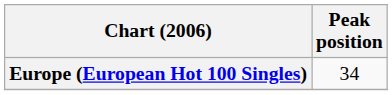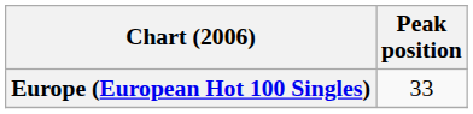 <table class="wikitable sortable plainrowheaders" style="text-align:center">
 <tr>
 <th scope="col">Chart (2006)</th>
 <th scope="col">Peak<br>position</th>
 </tr>
 <tr>
 <th scope="row">Europe (<a href='#'>European Hot 100 Singles</a>)</th>
-<td>34</td>
+<td>33</td>
 </tr>
 <tr>
 </tr>
 <tr>
 </tr>
 <tr>
 </tr>
 </table>
